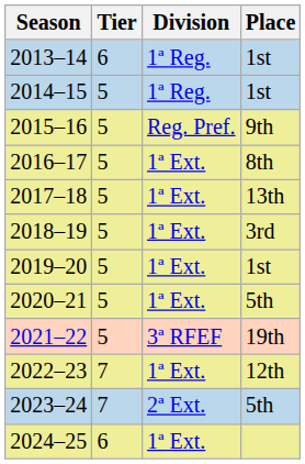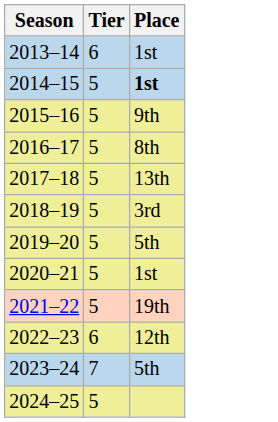 <table class="wikitable">
 <tr style="background:#f0f6fa;">
 <th>Season</th>
 <th>Tier</th>
-<th>Division</th>
 <th>Place</th>
 </tr>
 <tr>
 <td style="background:#BBD7EC;">2013–14</td>
 <td style="background:#BBD7EC;">6</td>
-<td style="background:#BBD7EC;"><a href='#'>1ª Reg.</a></td>
 <td style="background:#BBD7EC;">1st</td>
 </tr>
 <tr>
 <td style="background:#BBD7EC;">2014–15</td>
 <td style="background:#BBD7EC;">5</td>
-<td style="background:#BBD7EC;"><a href='#'>1ª Reg.</a></td>
-<td style="background:#BBD7EC;">1st</td>
+<td style="background:#BBD7EC;"><strong>1st</strong></td>
 </tr>
 <tr>
 <td style="background:#EFEF99;">2015–16</td>
 <td style="background:#EFEF99;">5</td>
-<td style="background:#EFEF99;"><a href='#'>Reg. Pref.</a></td>
 <td style="background:#EFEF99;">9th</td>
 </tr>
 <tr>
 <td style="background:#EFEF99;">2016–17</td>
 <td style="background:#EFEF99;">5</td>
-<td style="background:#EFEF99;"><a href='#'>1ª Ext.</a></td>
 <td style="background:#EFEF99;">8th</td>
 </tr>
 <tr>
 <td style="background:#EFEF99;">2017–18</td>
 <td style="background:#EFEF99;">5</td>
-<td style="background:#EFEF99;"><a href='#'>1ª Ext.</a></td>
 <td style="background:#EFEF99;">13th</td>
 </tr>
 <tr>
 <td style="background:#EFEF99;">2018–19</td>
 <td style="background:#EFEF99;">5</td>
-<td style="background:#EFEF99;"><a href='#'>1ª Ext.</a></td>
 <td style="background:#EFEF99;">3rd</td>
 </tr>
 <tr>
 <td style="background:#EFEF99;">2019–20</td>
 <td style="background:#EFEF99;">5</td>
-<td style="background:#EFEF99;"><a href='#'>1ª Ext.</a></td>
-<td style="background:#EFEF99;">1st</td>
+<td style="background:#EFEF99;">5th</td>
 </tr>
 <tr>
 <td style="background:#EFEF99;">2020–21</td>
 <td style="background:#EFEF99;">5</td>
-<td style="background:#EFEF99;"><a href='#'>1ª Ext.</a></td>
-<td style="background:#EFEF99;">5th</td>
+<td style="background:#EFEF99;">1st</td>
 </tr>
 <tr>
 <td style="background:#FFD3BD;"><a href='#'>2021–22</a></td>
 <td style="background:#FFD3BD;">5</td>
-<td style="background:#FFD3BD;"><a href='#'>3ª RFEF</a></td>
 <td style="background:#FFD3BD;">19th</td>
 </tr>
 <tr>
 <td style="background:#EFEF99;">2022–23</td>
-<td style="background:#EFEF99;">7</td>
-<td style="background:#EFEF99;"><a href='#'>1ª Ext.</a></td>
+<td style="background:#EFEF99;">6</td>
 <td style="background:#EFEF99;">12th</td>
 </tr>
 <tr>
 <td style="background:#BBD7EC;">2023–24</td>
 <td style="background:#BBD7EC;">7</td>
-<td style="background:#BBD7EC;"><a href='#'>2ª Ext.</a></td>
 <td style="background:#BBD7EC;">5th</td>
 </tr>
 <tr>
 <td style="background:#EFEF99;">2024–25</td>
-<td style="background:#EFEF99;">6</td>
-<td style="background:#EFEF99;"><a href='#'>1ª Ext.</a></td>
+<td style="background:#EFEF99;">5</td>
 <td style="background:#EFEF99;"></td>
 </tr>
 </table>
